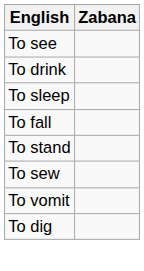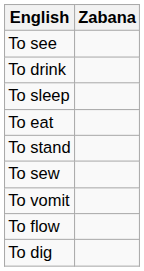 <table class="wikitable sortable">
 <tr>
 <th>English</th>
 <th>Zabana</th>
 </tr>
 <tr>
 <td>To see</td>
 <td></td>
 </tr>
 <tr>
 <td>To drink</td>
 <td></td>
 </tr>
 <tr>
 <td>To sleep</td>
 <td></td>
 </tr>
 <tr>
-<td>To fall</td>
+<td>To eat</td>
 <td></td>
 </tr>
 <tr>
 <td>To stand</td>
 <td></td>
 </tr>
 <tr>
 <td>To sew</td>
 <td></td>
 </tr>
 <tr>
 <td>To vomit</td>
 <td></td>
 </tr>
 <tr>
+<td>To flow</td>
+<td></td>
+</tr>
+<tr>
 <td>To dig</td>
 <td></td>
 </tr>
 </table>
